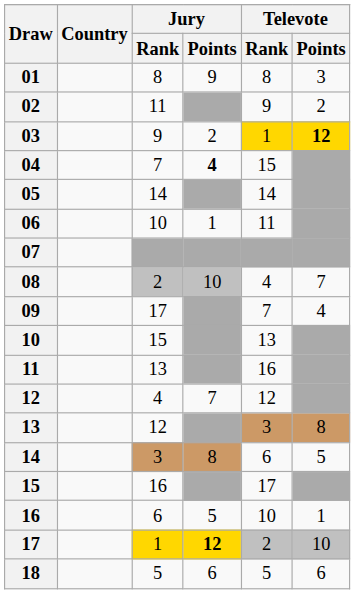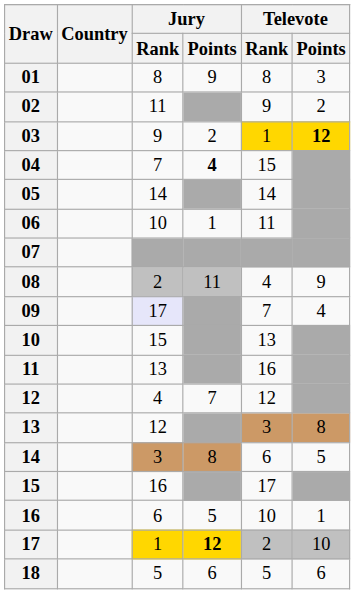 <table class="sortable wikitable collapsible plainrowheaders" style="text-align:center;">
 <tr>
 </tr>
 <tr>
 <th scope="col" rowspan="2">Draw</th>
 <th scope="col" rowspan="2">Country</th>
 <th scope="col" colspan="2">Jury</th>
 <th scope="col" colspan="2">Televote</th>
 </tr>
 <tr>
 <th scope="col">Rank</th>
 <th scope="col">Points</th>
 <th scope="col">Rank</th>
 <th scope="col">Points</th>
 </tr>
 <tr>
 <th scope="row" style="text-align:center;">01</th>
 <td style="text-align:left;"></td>
 <td>8</td>
 <td>9</td>
 <td>8</td>
 <td>3</td>
 </tr>
 <tr>
 <th scope="row" style="text-align:center;">02</th>
 <td style="text-align:left;"></td>
 <td>11</td>
 <td style="background:#AAAAAA;"></td>
 <td>9</td>
 <td>2</td>
 </tr>
 <tr>
 <th scope="row" style="text-align:center;">03</th>
 <td style="text-align:left;"></td>
 <td>9</td>
 <td>2</td>
 <td style="background:gold;">1</td>
 <td style="background:gold;"><strong>12</strong></td>
 </tr>
 <tr>
 <th scope="row" style="text-align:center;">04</th>
 <td style="text-align:left;"></td>
 <td>7</td>
 <td><strong>4</strong></td>
 <td>15</td>
 <td style="background:#AAAAAA;"></td>
 </tr>
 <tr>
 <th scope="row" style="text-align:center;">05</th>
 <td style="text-align:left;"></td>
 <td>14</td>
 <td style="background:#AAAAAA;"></td>
 <td>14</td>
 <td style="background:#AAAAAA;"></td>
 </tr>
 <tr>
 <th scope="row" style="text-align:center;">06</th>
 <td style="text-align:left;"></td>
 <td>10</td>
 <td>1</td>
 <td>11</td>
 <td style="background:#AAAAAA;"></td>
 </tr>
 <tr class="sortbottom">
 <th scope="row" style="text-align:center;">07</th>
 <td style="text-align:left;"></td>
 <td style="background:#AAAAAA;"></td>
 <td style="background:#AAAAAA;"></td>
 <td style="background:#AAAAAA;"></td>
 <td style="background:#AAAAAA;"></td>
 </tr>
 <tr>
 <th scope="row" style="text-align:center;">08</th>
 <td style="text-align:left;"></td>
 <td style="background:silver;">2</td>
-<td style="background:silver;">10</td>
+<td style="background:silver;">11</td>
 <td>4</td>
-<td>7</td>
+<td>9</td>
 </tr>
 <tr>
 <th scope="row" style="text-align:center;">09</th>
 <td style="text-align:left;"></td>
-<td>17</td>
+<td style="background: lavender;">17</td>
 <td style="background:#AAAAAA;"></td>
 <td>7</td>
 <td>4</td>
 </tr>
 <tr>
 <th scope="row" style="text-align:center;">10</th>
 <td style="text-align:left;"></td>
 <td>15</td>
 <td style="background:#AAAAAA;"></td>
 <td>13</td>
 <td style="background:#AAAAAA;"></td>
 </tr>
 <tr>
 <th scope="row" style="text-align:center;">11</th>
 <td style="text-align:left;"></td>
 <td>13</td>
 <td style="background:#AAAAAA;"></td>
 <td>16</td>
 <td style="background:#AAAAAA;"></td>
 </tr>
 <tr>
 <th scope="row" style="text-align:center;">12</th>
 <td style="text-align:left;"></td>
 <td>4</td>
 <td>7</td>
 <td>12</td>
 <td style="background:#AAAAAA;"></td>
 </tr>
 <tr>
 <th scope="row" style="text-align:center;">13</th>
 <td style="text-align:left;"></td>
 <td>12</td>
 <td style="background:#AAAAAA;"></td>
 <td style="background:#CC9966;">3</td>
 <td style="background:#CC9966;">8</td>
 </tr>
 <tr>
 <th scope="row" style="text-align:center;">14</th>
 <td style="text-align:left;"></td>
 <td style="background:#CC9966;">3</td>
 <td style="background:#CC9966;">8</td>
 <td>6</td>
 <td>5</td>
 </tr>
 <tr>
 <th scope="row" style="text-align:center;">15</th>
 <td style="text-align:left;"></td>
 <td>16</td>
 <td style="background:#AAAAAA;"></td>
 <td>17</td>
 <td style="background:#AAAAAA;"></td>
 </tr>
 <tr>
 <th scope="row" style="text-align:center;">16</th>
 <td style="text-align:left;"></td>
 <td>6</td>
 <td>5</td>
 <td>10</td>
 <td>1</td>
 </tr>
 <tr>
 <th scope="row" style="text-align:center;">17</th>
 <td style="text-align:left;"></td>
 <td style="background:gold;">1</td>
 <td style="background:gold;"><strong>12</strong></td>
 <td style="background:silver;">2</td>
 <td style="background:silver;">10</td>
 </tr>
 <tr>
 <th scope="row" style="text-align:center;">18</th>
 <td style="text-align:left;"></td>
 <td>5</td>
 <td>6</td>
 <td>5</td>
 <td>6</td>
 </tr>
 </table>
